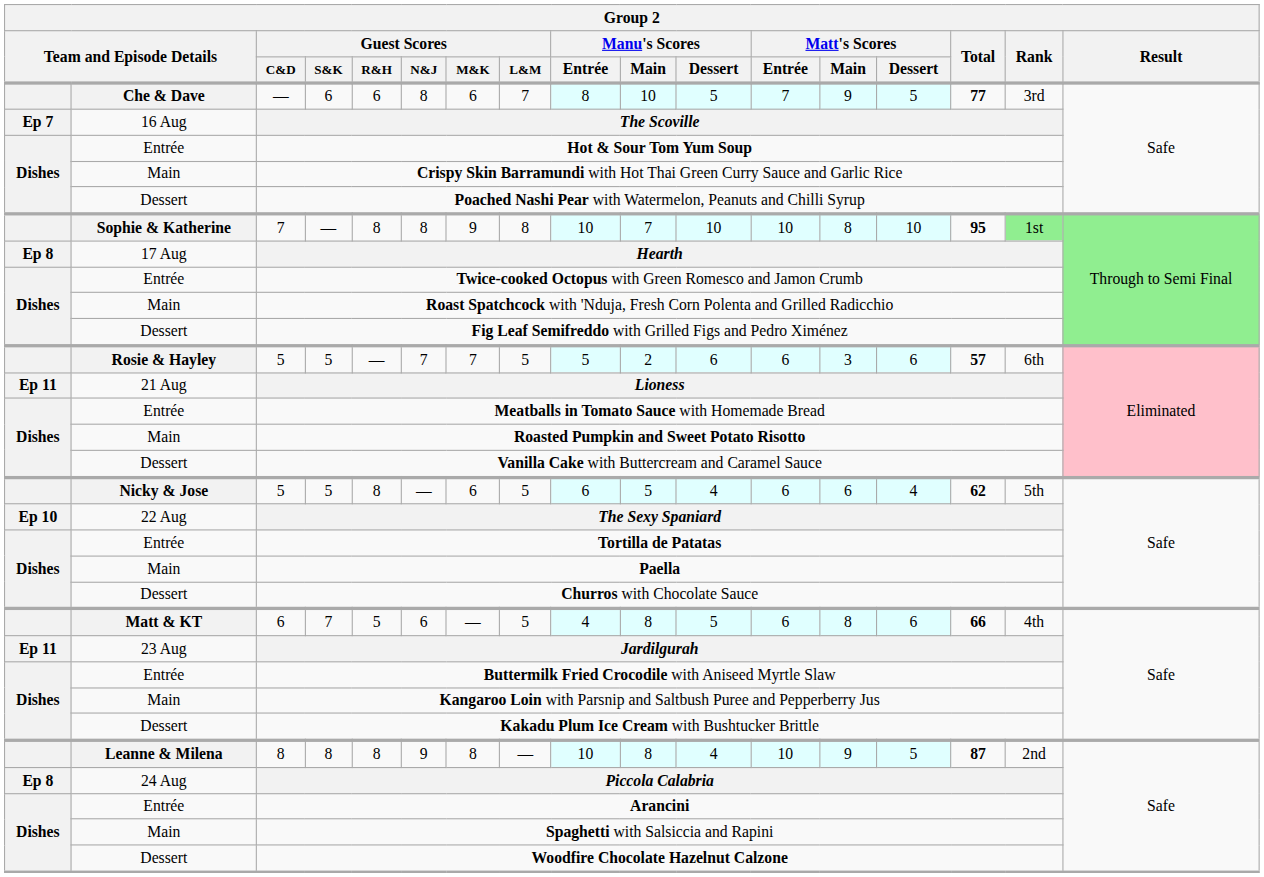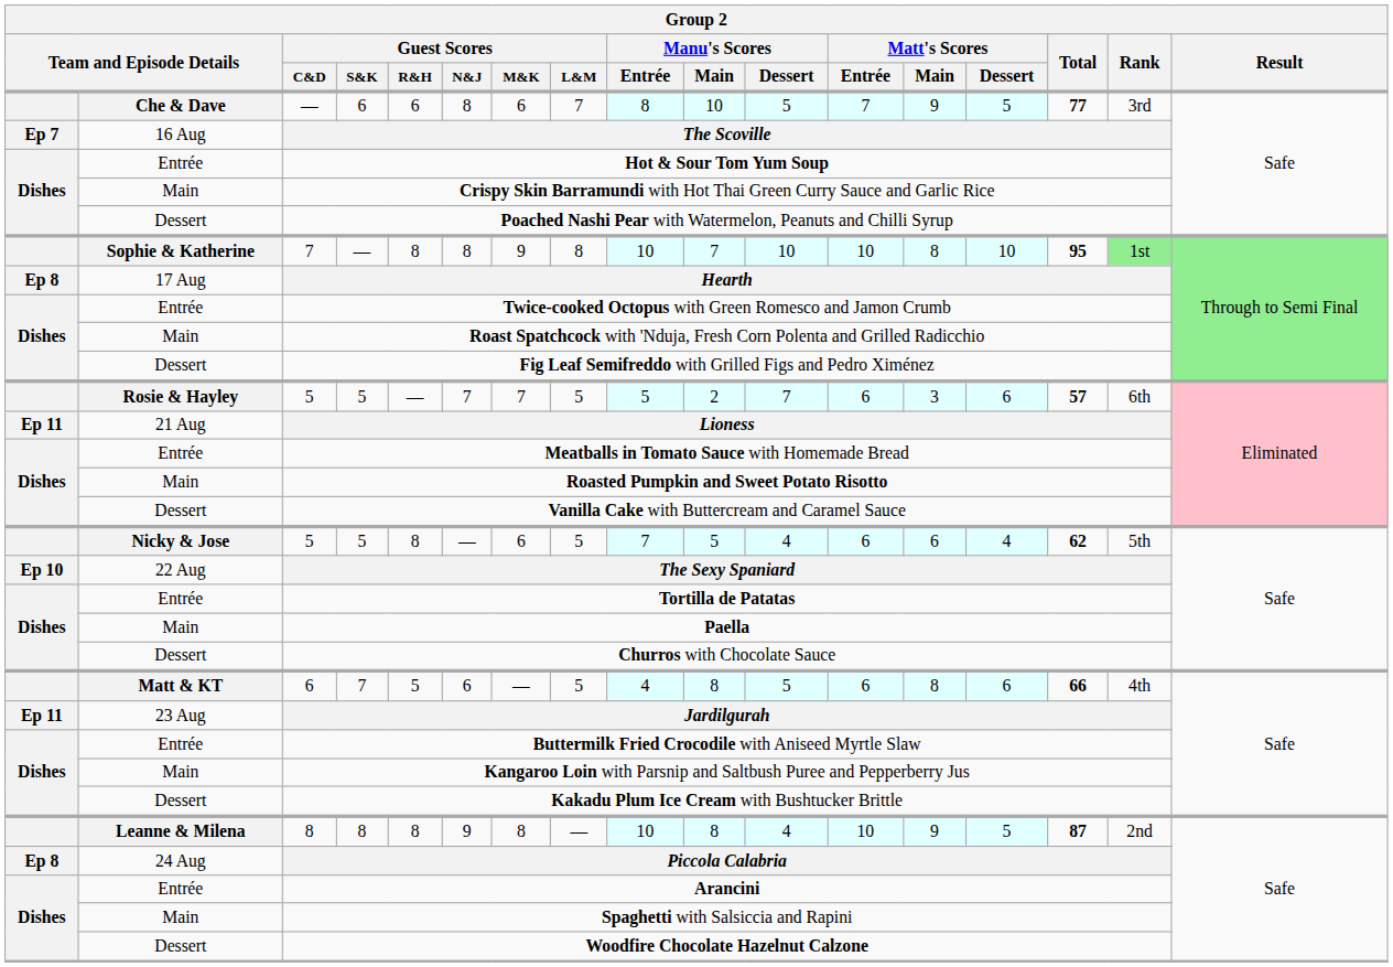 <table class="wikitable plainrowheaders" style="margin:1em auto; text-align:center; font-size:90%; width:80em;">
 <tr>
 <th colspan="18" >Group 2</th>
 </tr>
 <tr>
 <th scope="col" rowspan="2" colspan="2">Team and Episode Details</th>
 <th scope="col" colspan="6">Guest Scores</th>
 <th scope="col" colspan="3"><a href='#'>Manu</a>'s Scores</th>
 <th scope="col" colspan="3"><a href='#'>Matt</a>'s Scores</th>
 <th scope="col" rowspan="2">Total<br><small></small></th>
 <th scope="col" rowspan="2">Rank</th>
 <th scope="col" rowspan="2">Result</th>
 </tr>
 <tr>
 <th scope="col"><small>C&D</small></th>
 <th scope="col"><small>S&K</small></th>
 <th scope="col"><small>R&H</small></th>
 <th scope="col"><small>N&J</small></th>
 <th scope="col"><small>M&K</small></th>
 <th scope="col"><small>L&M</small></th>
 <th scope="col">Entrée</th>
 <th scope="col">Main</th>
 <th scope="col">Dessert</th>
 <th scope="col">Entrée</th>
 <th scope="col">Main</th>
 <th scope="col">Dessert</th>
 </tr>
 <tr style="border-top:3px solid #aaa;">
 </tr>
 <tr>
 <th></th>
 <th>Che & Dave</th>
 <td>—</td>
 <td>6</td>
 <td>6</td>
 <td>8</td>
 <td>6</td>
 <td>7</td>
 <td bgcolor="#e0ffff">8</td>
 <td bgcolor="#e0ffff">10</td>
 <td bgcolor="#e0ffff">5</td>
 <td bgcolor="#e0ffff">7</td>
 <td bgcolor="#e0ffff">9</td>
 <td bgcolor="#e0ffff">5</td>
 <td><strong>77</strong></td>
 <td>3rd</td>
 <td rowspan="5">Safe</td>
 </tr>
 <tr>
 <th>Ep 7</th>
 <td>16 Aug</td>
 <th colspan="14"><strong><em>The Scoville</em></strong></th>
 </tr>
 <tr>
 <th rowspan="3">Dishes</th>
 <td>Entrée</td>
 <td colspan="14"><strong>Hot & Sour Tom Yum Soup</strong></td>
 </tr>
 <tr>
 <td>Main</td>
 <td colspan="14"><strong>Crispy Skin Barramundi</strong> with Hot Thai Green Curry Sauce and Garlic Rice</td>
 </tr>
 <tr>
 <td>Dessert</td>
 <td colspan="14"><strong>Poached Nashi Pear</strong> with Watermelon, Peanuts and Chilli Syrup</td>
 </tr>
 <tr style="border-top:3px solid #aaa;">
 <th></th>
 <th>Sophie & Katherine</th>
 <td>7</td>
 <td>—</td>
 <td>8</td>
 <td>8</td>
 <td>9</td>
 <td>8</td>
 <td bgcolor="#e0ffff">10</td>
 <td bgcolor="#e0ffff">7</td>
 <td bgcolor="#e0ffff">10</td>
 <td bgcolor="#e0ffff">10</td>
 <td bgcolor="#e0ffff">8</td>
 <td bgcolor="#e0ffff">10</td>
 <td><strong>95</strong></td>
 <td bgcolor=lightgreen>1st</td>
 <td rowspan="5" bgcolor=lightgreen>Through to Semi Final</td>
 </tr>
 <tr>
 <th>Ep 8</th>
 <td>17 Aug</td>
 <th colspan="14"><strong><em>Hearth</em></strong></th>
 </tr>
 <tr>
 <th rowspan="3">Dishes</th>
 <td>Entrée</td>
 <td colspan="14"><strong>Twice-cooked Octopus</strong> with Green Romesco and Jamon Crumb</td>
 </tr>
 <tr>
 <td>Main</td>
 <td colspan="14"><strong>Roast Spatchcock</strong> with 'Nduja, Fresh Corn Polenta and Grilled Radicchio</td>
 </tr>
 <tr>
 <td>Dessert</td>
 <td colspan="14"><strong>Fig Leaf Semifreddo</strong> with Grilled Figs and Pedro Ximénez</td>
 </tr>
 <tr style="border-top:3px solid #aaa;">
 <th></th>
 <th>Rosie & Hayley</th>
 <td>5</td>
 <td>5</td>
 <td>—</td>
 <td>7</td>
 <td>7</td>
 <td>5</td>
 <td bgcolor="#e0ffff">5</td>
 <td bgcolor="#e0ffff">2</td>
-<td bgcolor="#e0ffff">6</td>
+<td bgcolor="#e0ffff">7</td>
 <td bgcolor="#e0ffff">6</td>
 <td bgcolor="#e0ffff">3</td>
 <td bgcolor="#e0ffff">6</td>
 <td><strong>57</strong></td>
 <td>6th</td>
 <td rowspan="5"  bgcolor=pink>Eliminated</td>
 </tr>
 <tr>
 <th>Ep 11</th>
 <td>21 Aug</td>
 <th colspan="14"><strong><em>Lioness</em></strong></th>
 </tr>
 <tr>
 <th rowspan="3">Dishes</th>
 <td>Entrée</td>
 <td colspan="14"><strong>Meatballs in Tomato Sauce</strong> with Homemade Bread</td>
 </tr>
 <tr>
 <td>Main</td>
 <td colspan="14"><strong>Roasted Pumpkin and Sweet Potato Risotto</strong></td>
 </tr>
 <tr>
 <td>Dessert</td>
 <td colspan="14"><strong>Vanilla Cake</strong> with Buttercream and Caramel Sauce</td>
 </tr>
 <tr style="border-top:3px solid #aaa;">
 <th></th>
 <th>Nicky & Jose</th>
 <td>5</td>
 <td>5</td>
 <td>8</td>
 <td>—</td>
 <td>6</td>
 <td>5</td>
-<td bgcolor="#e0ffff">6</td>
+<td bgcolor="#e0ffff">7</td>
 <td bgcolor="#e0ffff">5</td>
 <td bgcolor="#e0ffff">4</td>
 <td bgcolor="#e0ffff">6</td>
 <td bgcolor="#e0ffff">6</td>
 <td bgcolor="#e0ffff">4</td>
 <td><strong>62</strong></td>
 <td>5th</td>
 <td rowspan="5">Safe</td>
 </tr>
 <tr>
 <th>Ep 10</th>
 <td>22 Aug</td>
 <th colspan="14"><strong><em>The Sexy Spaniard</em></strong></th>
 </tr>
 <tr>
 <th rowspan="3">Dishes</th>
 <td>Entrée</td>
 <td colspan="14"><strong>Tortilla de Patatas</strong></td>
 </tr>
 <tr>
 <td>Main</td>
 <td colspan="14"><strong>Paella</strong></td>
 </tr>
 <tr>
 <td>Dessert</td>
 <td colspan="14"><strong>Churros</strong> with Chocolate Sauce</td>
 </tr>
 <tr style="border-top:3px solid #aaa;">
 <th></th>
 <th>Matt & KT</th>
 <td>6</td>
 <td>7</td>
 <td>5</td>
 <td>6</td>
 <td>—</td>
 <td>5</td>
 <td bgcolor="#e0ffff">4</td>
 <td bgcolor="#e0ffff">8</td>
 <td bgcolor="#e0ffff">5</td>
 <td bgcolor="#e0ffff">6</td>
 <td bgcolor="#e0ffff">8</td>
 <td bgcolor="#e0ffff">6</td>
 <td><strong>66</strong></td>
 <td>4th</td>
 <td rowspan="5">Safe</td>
 </tr>
 <tr>
 <th>Ep 11</th>
 <td>23 Aug</td>
 <th colspan="14"><strong><em>Jardilgurah</em></strong></th>
 </tr>
 <tr>
 <th rowspan="3">Dishes</th>
 <td>Entrée</td>
 <td colspan="14"><strong>Buttermilk Fried Crocodile</strong> with Aniseed Myrtle Slaw</td>
 </tr>
 <tr>
 <td>Main</td>
 <td colspan="14"><strong>Kangaroo Loin</strong> with Parsnip and Saltbush Puree and Pepperberry Jus</td>
 </tr>
 <tr>
 <td>Dessert</td>
 <td colspan="14"><strong>Kakadu Plum Ice Cream</strong> with Bushtucker Brittle</td>
 </tr>
 <tr style="border-top:3px solid #aaa;">
 <th></th>
 <th>Leanne & Milena</th>
 <td>8</td>
 <td>8</td>
 <td>8</td>
 <td>9</td>
 <td>8</td>
 <td>—</td>
 <td bgcolor="#e0ffff">10</td>
 <td bgcolor="#e0ffff">8</td>
 <td bgcolor="#e0ffff">4</td>
 <td bgcolor="#e0ffff">10</td>
 <td bgcolor="#e0ffff">9</td>
 <td bgcolor="#e0ffff">5</td>
 <td><strong>87</strong></td>
 <td>2nd</td>
 <td rowspan="5">Safe</td>
 </tr>
 <tr>
 <th>Ep 8</th>
 <td>24 Aug</td>
 <th colspan="14"><strong><em>Piccola Calabria</em></strong></th>
 </tr>
 <tr>
 <th rowspan="3">Dishes</th>
 <td>Entrée</td>
 <td colspan="14"><strong>Arancini</strong></td>
 </tr>
 <tr>
 <td>Main</td>
 <td colspan="14"><strong>Spaghetti</strong> with Salsiccia and Rapini</td>
 </tr>
 <tr>
 <td>Dessert</td>
 <td colspan="14"><strong>Woodfire Chocolate Hazelnut Calzone</strong></td>
 </tr>
 <tr style="border-top:3px solid #aaa;">
 </tr>
 </table>
